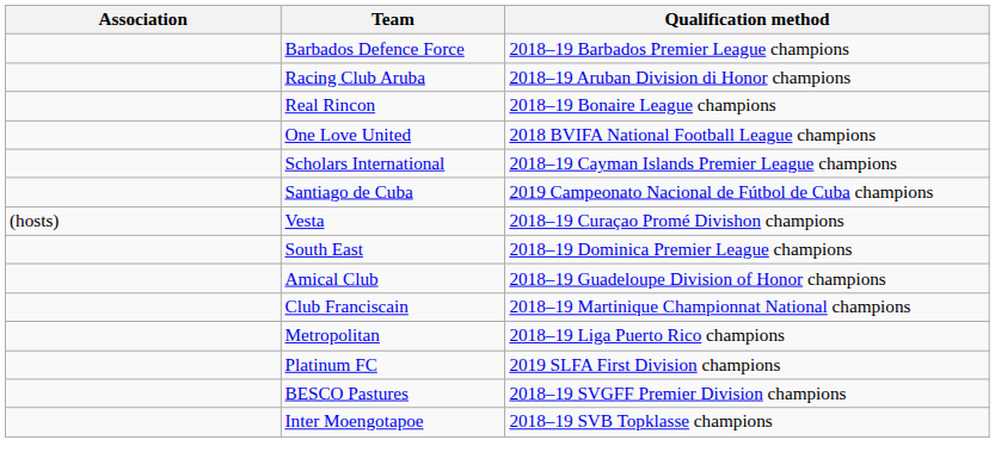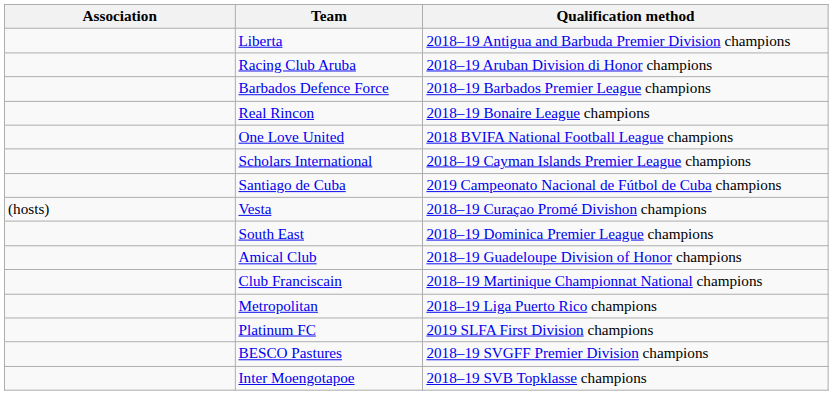 <table class="wikitable">
 <tr>
 <th width=250>Association</th>
 <th width=200>Team</th>
 <th width=450>Qualification method</th>
 </tr>
 <tr>
 <td></td>
-<td><a href='#'>Barbados Defence Force</a></td>
-<td><a href='#'>2018–19 Barbados Premier League</a> champions</td>
+<td><a href='#'>Liberta</a></td>
+<td><a href='#'>2018–19 Antigua and Barbuda Premier Division</a> champions</td>
 </tr>
 <tr>
 <td></td>
 <td><a href='#'>Racing Club Aruba</a></td>
 <td><a href='#'>2018–19 Aruban Division di Honor</a> champions</td>
+</tr>
+<tr>
+<td></td>
+<td><a href='#'>Barbados Defence Force</a></td>
+<td><a href='#'>2018–19 Barbados Premier League</a> champions</td>
 </tr>
 <tr>
 <td></td>
 <td><a href='#'>Real Rincon</a></td>
 <td><a href='#'>2018–19 Bonaire League</a> champions</td>
 </tr>
 <tr>
 <td></td>
 <td><a href='#'>One Love United</a></td>
 <td><a href='#'>2018 BVIFA National Football League</a> champions</td>
 </tr>
 <tr>
 <td></td>
 <td><a href='#'>Scholars International</a></td>
 <td><a href='#'>2018–19 Cayman Islands Premier League</a> champions</td>
 </tr>
 <tr>
 <td></td>
 <td><a href='#'>Santiago de Cuba</a></td>
 <td><a href='#'>2019 Campeonato Nacional de Fútbol de Cuba</a> champions</td>
 </tr>
 <tr>
 <td> (hosts)</td>
 <td><a href='#'>Vesta</a></td>
 <td><a href='#'>2018–19 Curaçao Promé Divishon</a> champions</td>
 </tr>
 <tr>
 <td></td>
 <td><a href='#'>South East</a></td>
 <td><a href='#'>2018–19 Dominica Premier League</a> champions</td>
 </tr>
 <tr>
 <td></td>
 <td><a href='#'>Amical Club</a></td>
 <td><a href='#'>2018–19 Guadeloupe Division of Honor</a> champions</td>
 </tr>
 <tr>
 <td></td>
 <td><a href='#'>Club Franciscain</a></td>
 <td><a href='#'>2018–19 Martinique Championnat National</a> champions</td>
 </tr>
 <tr>
 <td></td>
 <td><a href='#'>Metropolitan</a></td>
 <td><a href='#'>2018–19 Liga Puerto Rico</a> champions</td>
 </tr>
 <tr>
 <td></td>
 <td><a href='#'>Platinum FC</a></td>
 <td><a href='#'>2019 SLFA First Division</a> champions</td>
 </tr>
 <tr>
 <td></td>
 <td><a href='#'>BESCO Pastures</a></td>
 <td><a href='#'>2018–19 SVGFF Premier Division</a> champions</td>
 </tr>
 <tr>
 <td></td>
 <td><a href='#'>Inter Moengotapoe</a></td>
 <td><a href='#'>2018–19 SVB Topklasse</a> champions</td>
 </tr>
 </table>
